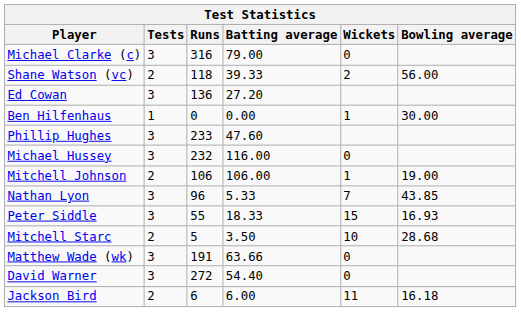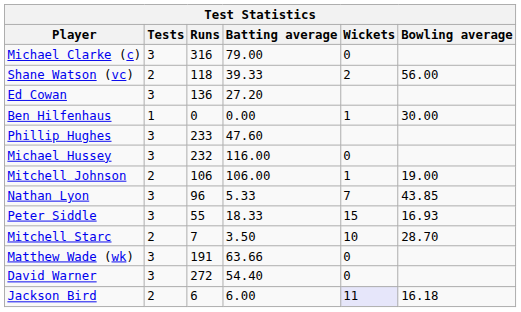 <table class="wikitable sortable">
 <tr>
 <th colspan=12>Test Statistics</th>
 </tr>
 <tr>
 <th>Player</th>
 <th>Tests</th>
 <th>Runs</th>
 <th>Batting average</th>
 <th>Wickets</th>
 <th>Bowling average</th>
 </tr>
 <tr>
 <td><a href='#'>Michael Clarke</a> (<a href='#'>c</a>)</td>
 <td>3</td>
 <td>316</td>
 <td>79.00</td>
 <td>0</td>
 <td></td>
 </tr>
 <tr>
 <td><a href='#'>Shane Watson</a> (<a href='#'>vc</a>)</td>
 <td>2</td>
 <td>118</td>
 <td>39.33</td>
 <td>2</td>
 <td>56.00</td>
 </tr>
 <tr>
 <td><a href='#'>Ed Cowan</a></td>
 <td>3</td>
 <td>136</td>
 <td>27.20</td>
 <td></td>
 <td></td>
 </tr>
 <tr>
 <td><a href='#'>Ben Hilfenhaus</a></td>
 <td>1</td>
 <td>0</td>
 <td>0.00</td>
 <td>1</td>
 <td>30.00</td>
 </tr>
 <tr>
 <td><a href='#'>Phillip Hughes</a></td>
 <td>3</td>
 <td>233</td>
 <td>47.60</td>
 <td></td>
 <td></td>
 </tr>
 <tr>
 <td><a href='#'>Michael Hussey</a></td>
 <td>3</td>
 <td>232</td>
 <td>116.00</td>
 <td>0</td>
 <td></td>
 </tr>
 <tr>
 <td><a href='#'>Mitchell Johnson</a></td>
 <td>2</td>
 <td>106</td>
 <td>106.00</td>
 <td>1</td>
 <td>19.00</td>
 </tr>
 <tr>
 <td><a href='#'>Nathan Lyon</a></td>
 <td>3</td>
 <td>96</td>
 <td>5.33</td>
 <td>7</td>
 <td>43.85</td>
 </tr>
 <tr>
 <td><a href='#'>Peter Siddle</a></td>
 <td>3</td>
 <td>55</td>
 <td>18.33</td>
 <td>15</td>
 <td>16.93</td>
 </tr>
 <tr>
 <td><a href='#'>Mitchell Starc</a></td>
 <td>2</td>
-<td>5</td>
+<td>7</td>
 <td>3.50</td>
 <td>10</td>
-<td>28.68</td>
+<td>28.70</td>
 </tr>
 <tr>
 <td><a href='#'>Matthew Wade</a> (<a href='#'>wk</a>)</td>
 <td>3</td>
 <td>191</td>
 <td>63.66</td>
 <td>0</td>
 <td></td>
 </tr>
 <tr>
 <td><a href='#'>David Warner</a></td>
 <td>3</td>
 <td>272</td>
 <td>54.40</td>
 <td>0</td>
 <td></td>
 </tr>
 <tr>
 <td><a href='#'>Jackson Bird</a></td>
 <td>2</td>
 <td>6</td>
 <td>6.00</td>
-<td>11</td>
+<td style="background: lavender;">11</td>
 <td>16.18</td>
 </tr>
 </table>
